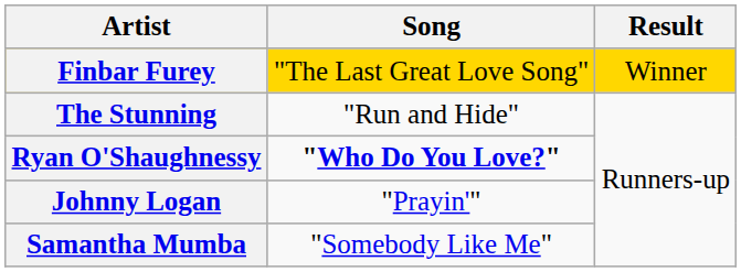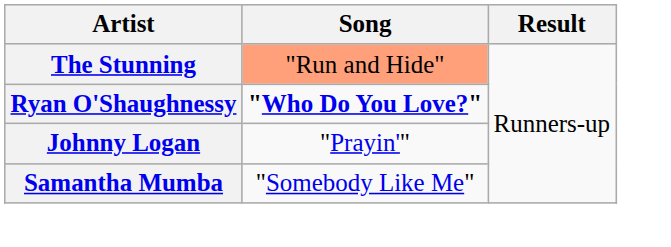 <table class="wikitable plainrowheaders" style="text-align:center;">
 <tr>
 <th>Artist</th>
 <th>Song</th>
 <th>Result</th>
 </tr>
-<tr style="background:gold;">
-<th scope="row"><a href='#'>Finbar Furey</a></th>
-<td>"The Last Great Love Song"</td>
-<td>Winner</td>
-</tr>
 <tr>
 <th scope="row"><a href='#'>The Stunning</a></th>
-<td>"Run and Hide"</td>
+<td style="background: lightsalmon;">"Run and Hide"</td>
 <td rowspan=4>Runners-up</td>
 </tr>
 <tr>
 <th scope="row"><a href='#'>Ryan O'Shaughnessy</a></th>
 <td><strong>"<a href='#'>Who Do You Love?</a>"</strong></td>
 </tr>
 <tr>
 <th scope="row"><a href='#'>Johnny Logan</a></th>
 <td>"<a href='#'>Prayin'</a>"</td>
 </tr>
 <tr>
 <th scope="row"><a href='#'>Samantha Mumba</a></th>
 <td>"<a href='#'>Somebody Like Me</a>"</td>
 </tr>
 </table>
